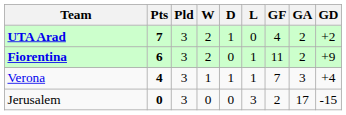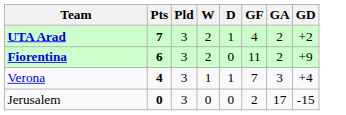 <table class=wikitable style="text-align:center">
 <tr>
 <th width=165>Team</th>
 <th width=20>Pts</th>
 <th width=20>Pld</th>
 <th width=20>W</th>
 <th width=20>D</th>
-<th width=20>L</th>
 <th width=20>GF</th>
 <th width=20>GA</th>
 <th width=20>GD</th>
 </tr>
 <tr style="background:#ccffcc">
 <td style="text-align:left"><strong> <a href='#'>UTA Arad</a></strong></td>
 <td><strong>7</strong></td>
 <td>3</td>
 <td>2</td>
 <td>1</td>
-<td>0</td>
 <td>4</td>
 <td>2</td>
 <td>+2</td>
 </tr>
 <tr style="background:#ccffcc">
 <td style="text-align:left"><strong> <a href='#'>Fiorentina</a></strong></td>
 <td><strong>6</strong></td>
 <td>3</td>
 <td>2</td>
 <td>0</td>
-<td>1</td>
 <td>11</td>
 <td>2</td>
 <td>+9</td>
 </tr>
 <tr>
 <td style="text-align:left"> <a href='#'>Verona</a></td>
 <td><strong>4</strong></td>
 <td>3</td>
-<td>1</td>
 <td>1</td>
 <td>1</td>
 <td>7</td>
 <td>3</td>
 <td>+4</td>
 </tr>
 <tr>
 <td style="text-align:left"> Jerusalem</td>
 <td><strong>0</strong></td>
 <td>3</td>
 <td>0</td>
 <td>0</td>
-<td>3</td>
 <td>2</td>
 <td>17</td>
 <td>-15</td>
 </tr>
 </table>
